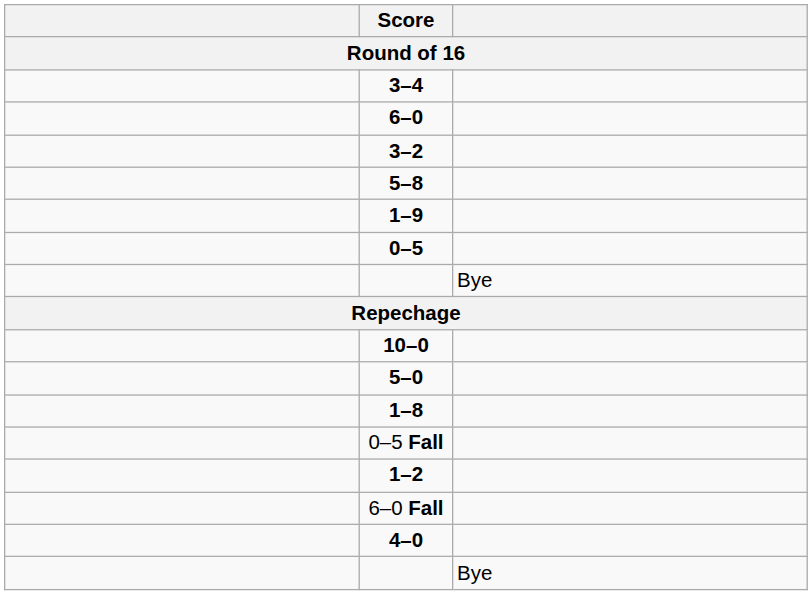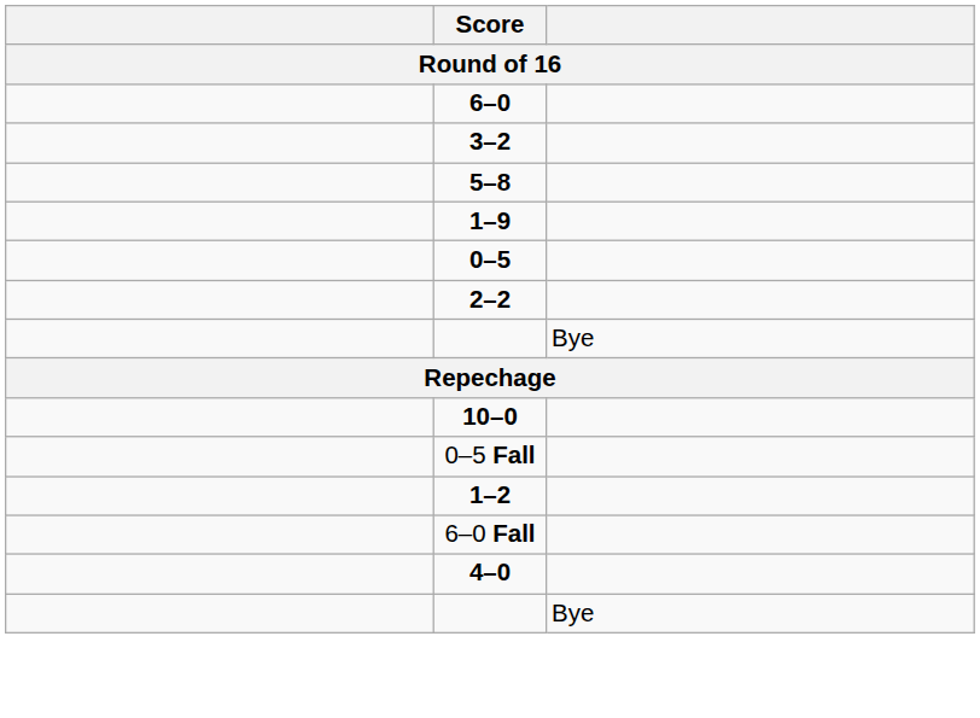 <table class="wikitable" style="text-align: left;">
 <tr>
 <th align="right" width="270"></th>
 <th width="65">Score</th>
 <th align="left" width="270"></th>
 </tr>
 <tr>
 <th colspan="3">Round of 16</th>
-</tr>
-<tr>
-<td></td>
-<td align=center><strong>3–4</strong></td>
-<td><strong></strong></td>
 </tr>
 <tr>
 <td><strong></strong></td>
 <td align=center><strong>6–0</strong></td>
 <td></td>
 </tr>
 <tr>
 <td><strong></strong></td>
 <td align=center><strong>3–2</strong></td>
 <td></td>
 </tr>
 <tr>
 <td></td>
 <td align=center><strong>5–8</strong></td>
 <td><strong></strong></td>
 </tr>
 <tr>
 <td></td>
 <td align=center><strong>1–9</strong></td>
 <td><strong></strong></td>
 </tr>
 <tr>
 <td></td>
 <td align=center><strong>0–5</strong></td>
 <td><strong></strong></td>
 </tr>
 <tr>
 <td><strong></strong></td>
+<td align=center><strong>2–2</strong></td>
+<td></td>
+</tr>
+<tr>
+<td><strong></strong></td>
 <td></td>
 <td>Bye</td>
 </tr>
 <tr>
 <th colspan="3">Repechage</th>
 </tr>
 <tr>
 <td><strong></strong></td>
 <td align=center><strong>10–0</strong></td>
 <td></td>
-</tr>
-<tr>
-<td><strong></strong></td>
-<td align=center><strong>5–0</strong></td>
-<td></td>
-</tr>
-<tr>
-<td></td>
-<td align=center><strong>1–8</strong></td>
-<td><strong></strong></td>
 </tr>
 <tr>
 <td></td>
 <td align=center>0–5 <strong>Fall</strong></td>
 <td><strong></strong></td>
 </tr>
 <tr>
 <td></td>
 <td align=center><strong>1–2</strong></td>
 <td><strong></strong></td>
 </tr>
 <tr>
 <td><strong></strong></td>
 <td align=center>6–0 <strong>Fall</strong></td>
 <td></td>
 </tr>
 <tr>
 <td><strong></strong></td>
 <td align=center><strong>4–0</strong></td>
 <td></td>
 </tr>
 <tr>
 <td><strong></strong></td>
 <td></td>
 <td>Bye</td>
 </tr>
 </table>
